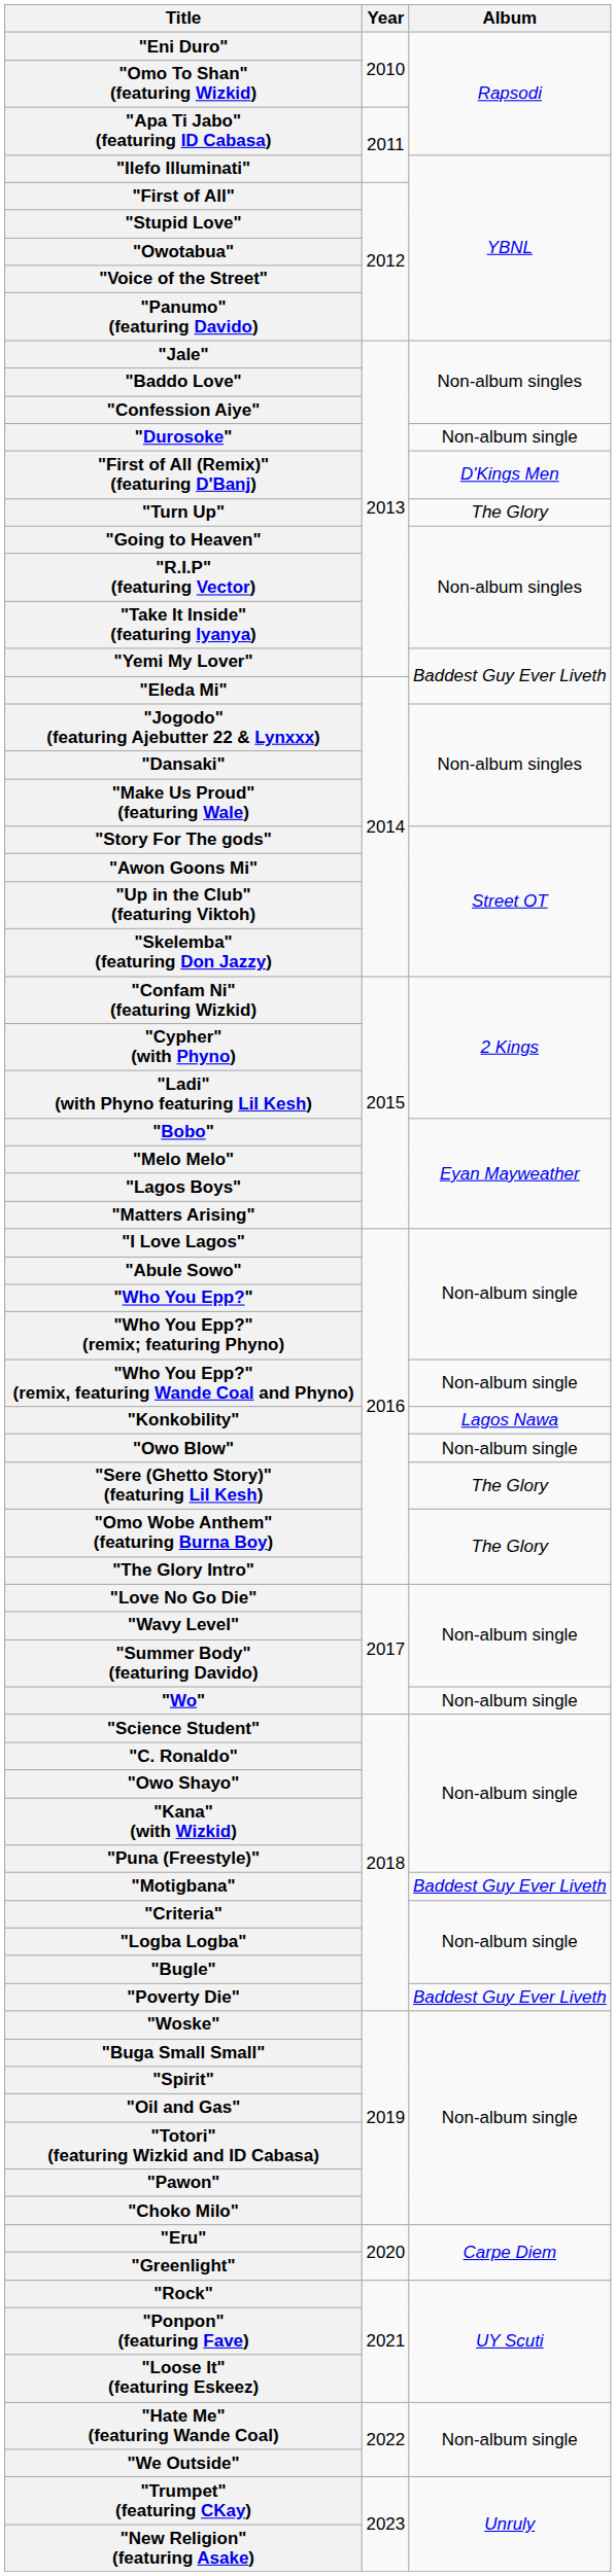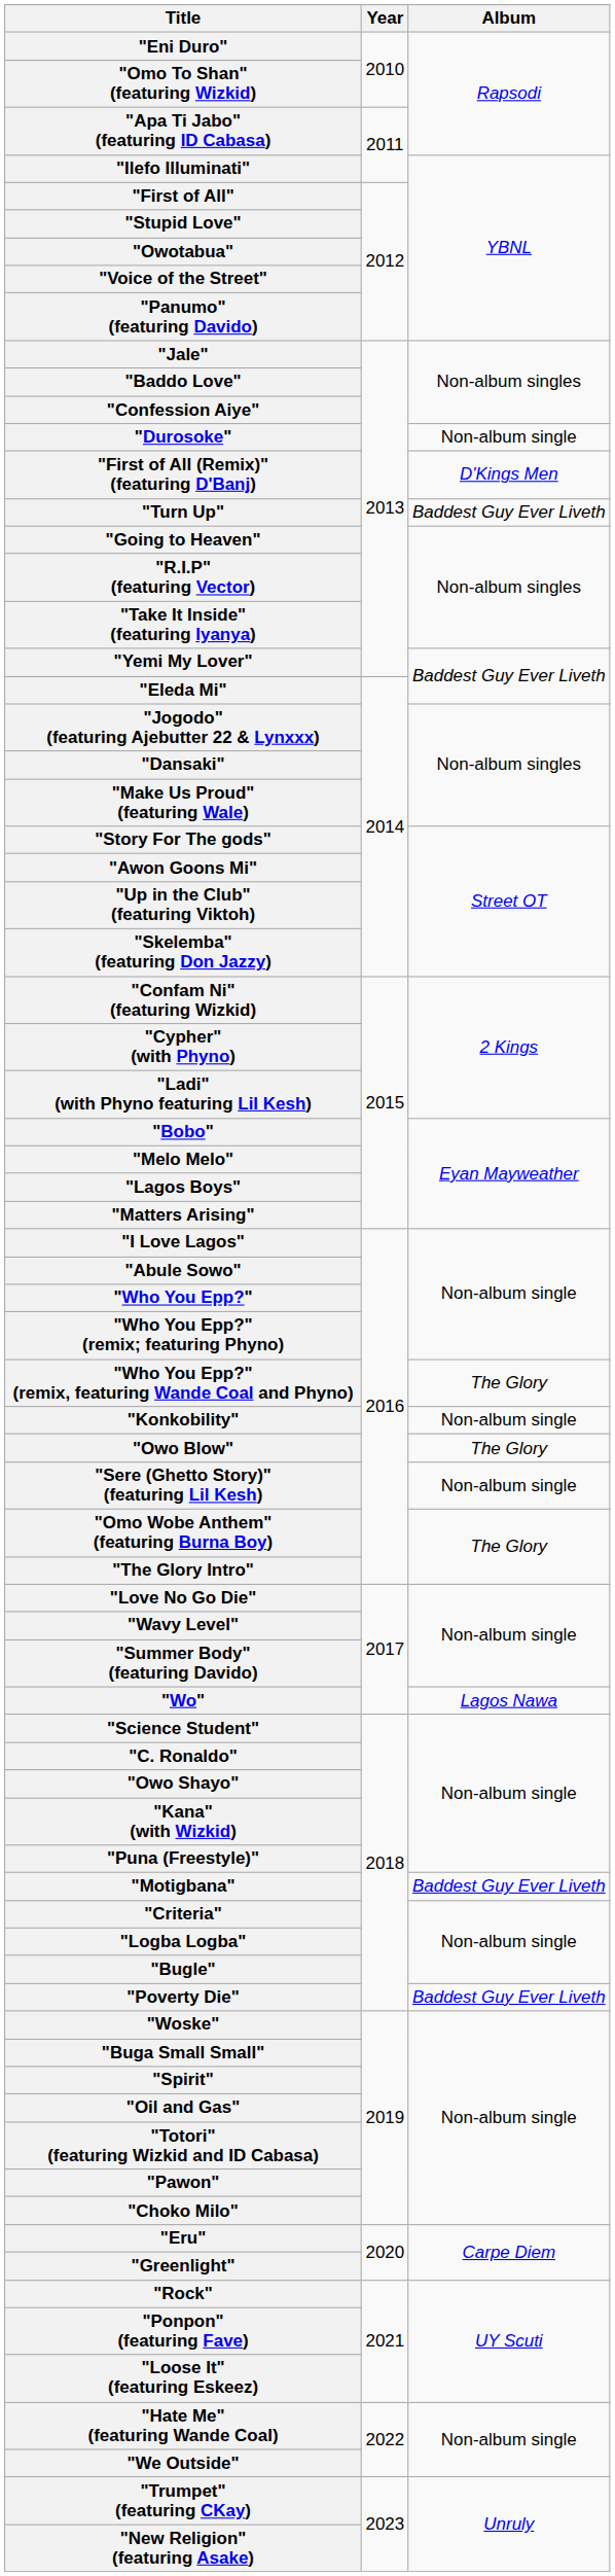 <table class="wikitable plainrowheaders" style="text-align:center;">
 <tr>
 <th scope="col" style="width:20em;">Title</th>
 <th scope="col">Year</th>
 <th scope="col">Album</th>
 </tr>
 <tr>
 <th scope="row">"Eni Duro"</th>
 <td rowspan="2">2010</td>
 <td rowspan="3"><em><a href='#'>Rapsodi</a></em></td>
 </tr>
 <tr>
 <th scope="row">"Omo To Shan"<br><span>(featuring <a href='#'>Wizkid</a>)</span></th>
 </tr>
 <tr>
 <th scope="row">"Apa Ti Jabo"<br><span>(featuring <a href='#'>ID Cabasa</a>)</span></th>
 <td rowspan="2">2011</td>
 </tr>
 <tr>
 <th scope="row">"Ilefo Illuminati"</th>
 <td rowspan="6"><em><a href='#'>YBNL</a></em></td>
 </tr>
 <tr>
 <th scope="row">"First of All"</th>
 <td rowspan="5">2012</td>
 </tr>
 <tr>
 <th scope="row">"Stupid Love"</th>
 </tr>
 <tr>
 <th scope="row">"Owotabua"</th>
 </tr>
 <tr>
 <th scope="row">"Voice of the Street"</th>
 </tr>
 <tr>
 <th scope="row">"Panumo"<br><span>(featuring <a href='#'>Davido</a>)</span></th>
 </tr>
 <tr>
 <th scope="row">"Jale"</th>
 <td rowspan="10">2013</td>
 <td rowspan="3">Non-album singles</td>
 </tr>
 <tr>
 <th scope="row">"Baddo Love"</th>
 </tr>
 <tr>
 <th scope="row">"Confession Aiye"</th>
 </tr>
 <tr>
 <th scope="row">"<a href='#'>Durosoke</a>"</th>
 <td>Non-album single</td>
 </tr>
 <tr>
 <th scope="row">"First of All (Remix)"<br><span>(featuring <a href='#'>D'Banj</a>)</span></th>
 <td><em><a href='#'>D'Kings Men</a></em></td>
 </tr>
 <tr>
 <th scope="row">"Turn Up"</th>
-<td><em>The Glory</em></td>
+<td><em>Baddest Guy Ever Liveth</em></td>
 </tr>
 <tr>
 <th scope="row">"Going to Heaven"</th>
 <td rowspan="3">Non-album singles</td>
 </tr>
 <tr>
 <th scope="row">"R.I.P"<br><span>(featuring <a href='#'>Vector</a>)</span></th>
 </tr>
 <tr>
 <th scope="row">"Take It Inside"<br><span>(featuring <a href='#'>Iyanya</a>)</span></th>
 </tr>
 <tr>
 <th scope="row">"Yemi My Lover"</th>
 <td rowspan="2"><em>Baddest Guy Ever Liveth</em></td>
 </tr>
 <tr>
 <th scope="row">"Eleda Mi"</th>
 <td rowspan="8">2014</td>
 </tr>
 <tr>
 <th scope="row">"Jogodo"<br><span>(featuring Ajebutter 22 & <a href='#'>Lynxxx</a>)</span></th>
 <td rowspan="3">Non-album singles</td>
 </tr>
 <tr>
 <th scope="row">"Dansaki"</th>
 </tr>
 <tr>
 <th scope="row">"Make Us Proud"<br><span>(featuring <a href='#'>Wale</a>)</span></th>
 </tr>
 <tr>
 <th scope="row">"Story For The gods"</th>
 <td rowspan="4"><em><a href='#'>Street OT</a></em></td>
 </tr>
 <tr>
 <th scope="row">"Awon Goons Mi"</th>
 </tr>
 <tr>
 <th scope="row">"Up in the Club"<br><span>(featuring Viktoh)</span></th>
 </tr>
 <tr>
 <th scope="row">"Skelemba"<br><span>(featuring <a href='#'>Don Jazzy</a>)</span></th>
 </tr>
 <tr>
 <th scope="row">"Confam Ni"<br><span>(featuring Wizkid)</span></th>
 <td rowspan="7">2015</td>
 <td rowspan="3"><em><a href='#'>2 Kings</a></em></td>
 </tr>
 <tr>
 <th scope="row">"Cypher"<br><span>(with <a href='#'>Phyno</a>)</span></th>
 </tr>
 <tr>
 <th scope="row">"Ladi"<br><span>(with Phyno featuring <a href='#'>Lil Kesh</a>)</span></th>
 </tr>
 <tr>
 <th scope="row">"<a href='#'>Bobo</a>"</th>
 <td rowspan="4"><em><a href='#'>Eyan Mayweather</a></em></td>
 </tr>
 <tr>
 <th scope="row">"Melo Melo"</th>
 </tr>
 <tr>
 <th scope="row">"Lagos Boys"</th>
 </tr>
 <tr>
 <th scope="row">"Matters Arising"</th>
 </tr>
 <tr>
 <th scope="row">"I Love Lagos"</th>
 <td rowspan="10">2016</td>
 <td rowspan="4">Non-album single</td>
 </tr>
 <tr>
 <th scope="row">"Abule Sowo"</th>
 </tr>
 <tr>
 <th scope="row">"<a href='#'>Who You Epp?</a>"</th>
 </tr>
 <tr>
 <th scope="row">"Who You Epp?"<br><span>(remix; featuring Phyno)</span></th>
 </tr>
 <tr>
 <th scope="row">"Who You Epp?"<br><span>(remix, featuring <a href='#'>Wande Coal</a> and Phyno)</span></th>
+<td><em>The Glory</em></td>
+</tr>
+<tr>
+<th scope="row">"Konkobility"</th>
 <td>Non-album single</td>
 </tr>
 <tr>
-<th scope="row">"Konkobility"</th>
-<td><em><a href='#'>Lagos Nawa</a></em></td>
-</tr>
-<tr>
 <th scope="row">"Owo Blow"</th>
-<td>Non-album single</td>
+<td><em>The Glory</em></td>
 </tr>
 <tr>
 <th scope="row">"Sere (Ghetto Story)"<br><span>(featuring <a href='#'>Lil Kesh</a>)</span></th>
-<td><em>The Glory</em></td>
+<td>Non-album single</td>
 </tr>
 <tr>
 <th scope="row">"Omo Wobe Anthem"<br><span>(featuring <a href='#'>Burna Boy</a>)</span></th>
 <td rowspan="2"><em>The Glory</em></td>
 </tr>
 <tr>
 <th scope="row">"The Glory Intro"</th>
 </tr>
 <tr>
 <th scope="row">"Love No Go Die"</th>
 <td rowspan="4">2017</td>
 <td rowspan="3">Non-album single</td>
 </tr>
 <tr>
 <th scope="row">"Wavy Level"</th>
 </tr>
 <tr>
 <th scope="row">"Summer Body"<br><span>(featuring Davido)</span></th>
 </tr>
 <tr>
 <th scope="row">"<a href='#'>Wo</a>"</th>
-<td>Non-album single</td>
+<td><em><a href='#'>Lagos Nawa</a></em></td>
 </tr>
 <tr>
 <th scope="row">"Science Student"</th>
 <td rowspan="10">2018</td>
 <td rowspan="5">Non-album single</td>
 </tr>
 <tr>
 <th scope="row">"C. Ronaldo"</th>
 </tr>
 <tr>
 <th scope="row">"Owo Shayo"</th>
 </tr>
 <tr>
 <th scope="row">"Kana"<br><span>(with <a href='#'>Wizkid</a>)</span></th>
 </tr>
 <tr>
 <th scope="row">"Puna (Freestyle)"</th>
 </tr>
 <tr>
 <th scope="row">"Motigbana"</th>
 <td><em><a href='#'>Baddest Guy Ever Liveth</a></em></td>
 </tr>
 <tr>
 <th scope="row">"Criteria"</th>
 <td rowspan="3">Non-album single</td>
 </tr>
 <tr>
 <th scope="row">"Logba Logba"</th>
 </tr>
 <tr>
 <th scope="row">"Bugle"</th>
 </tr>
 <tr>
 <th scope="row">"Poverty Die"</th>
 <td><em><a href='#'>Baddest Guy Ever Liveth</a></em></td>
 </tr>
 <tr>
 <th scope="row">"Woske"</th>
 <td rowspan="7">2019</td>
 <td rowspan="7">Non-album single</td>
 </tr>
 <tr>
 <th scope="row">"Buga Small Small"</th>
 </tr>
 <tr>
 <th scope="row">"Spirit"</th>
 </tr>
 <tr>
 <th scope="row">"Oil and Gas"</th>
 </tr>
 <tr>
 <th scope="row">"Totori"<br><span>(featuring Wizkid and ID Cabasa)</span></th>
 </tr>
 <tr>
 <th scope="row">"Pawon"</th>
 </tr>
 <tr>
 <th scope="row">"Choko Milo"</th>
 </tr>
 <tr>
 <th scope="row">"Eru"</th>
 <td rowspan="2">2020</td>
 <td rowspan="2"><em><a href='#'>Carpe Diem</a></em></td>
 </tr>
 <tr>
 <th scope="row">"Greenlight"</th>
 </tr>
 <tr>
 <th scope="row">"Rock"</th>
 <td rowspan="3">2021</td>
 <td rowspan="3"><em><a href='#'>UY Scuti</a></em></td>
 </tr>
 <tr>
 <th scope="row">"Ponpon" <br><span>(featuring <a href='#'>Fave</a>)</span></th>
 </tr>
 <tr>
 <th scope="row">"Loose It"<br><span>(featuring Eskeez)</span></th>
 </tr>
 <tr>
 <th scope="row">"Hate Me"<br><span>(featuring Wande Coal)</span></th>
 <td rowspan="2">2022</td>
 <td rowspan="2">Non-album single</td>
 </tr>
 <tr>
 <th scope="row">"We Outside"</th>
 </tr>
 <tr>
 <th scope="row">"Trumpet"<br><span>(featuring <a href='#'>CKay</a>)</span></th>
 <td rowspan="2">2023</td>
 <td rowspan="2"><em><a href='#'>Unruly</a></em></td>
 </tr>
 <tr>
 <th scope="row">"New Religion"<br><span>(featuring <a href='#'>Asake</a>)</span></th>
 </tr>
 </table>
